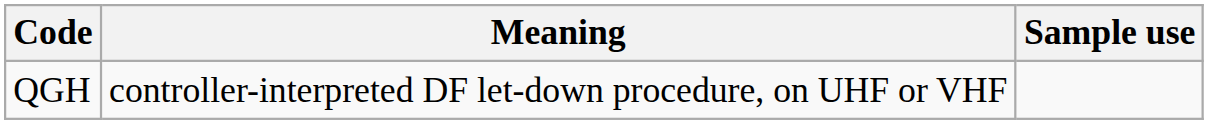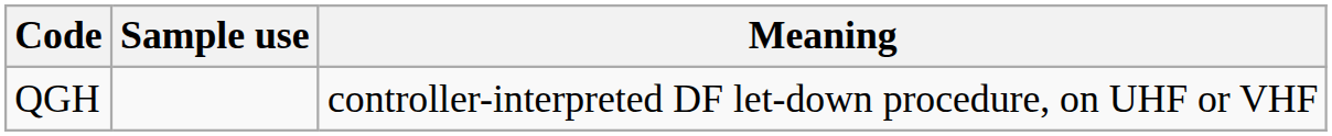 <table class="wikitable" summary="Most common Q codes used in aviation, including meaning and sample use">
 <tr>
 <th>Code</th>
+<th>Sample use</th>
 <th>Meaning</th>
-<th>Sample use</th>
 </tr>
 <tr>
 <td>QGH</td>
+<td></td>
 <td>controller-interpreted DF let-down procedure, on UHF or VHF</td>
-<td></td>
 </tr>
 </table>
